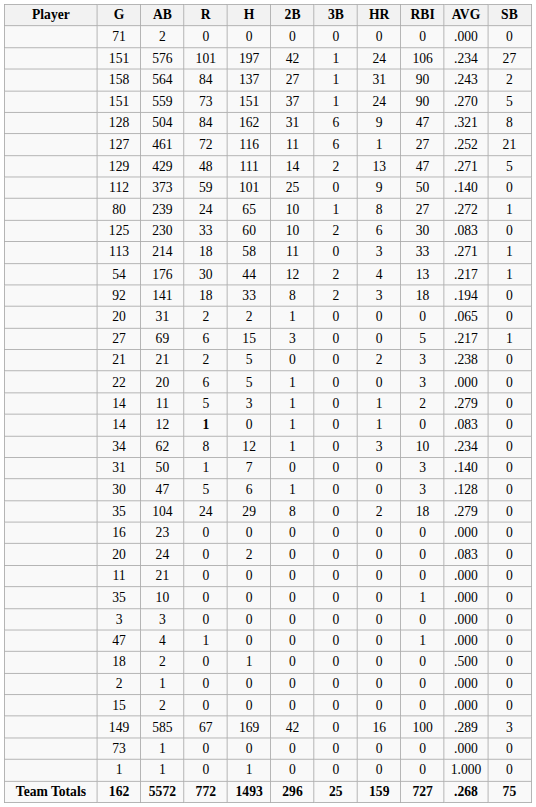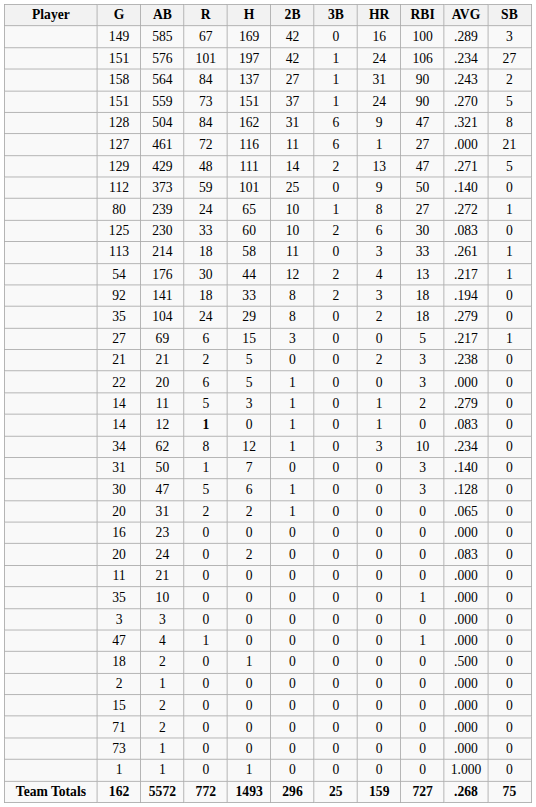 <table class="wikitable sortable">
 <tr>
 <th bgcolor="#DDDDFF" width="15%">Player</th>
 <th bgcolor="#DDDDFF" width="7%">G</th>
 <th bgcolor="#DDDDFF" width="7%">AB</th>
 <th bgcolor="#DDDDFF" width="7%">R</th>
 <th bgcolor="#DDDDFF" width="7%">H</th>
 <th bgcolor="#DDDDFF" width="7%">2B</th>
 <th bgcolor="#DDDDFF" width="7%">3B</th>
 <th bgcolor="#DDDDFF" width="7%">HR</th>
 <th bgcolor="#DDDDFF" width="7%">RBI</th>
 <th bgcolor="#DDDDFF" width="7%">AVG</th>
 <th bgcolor="#DDDDFF" width="7%">SB</th>
 </tr>
 <tr align="center">
 <td></td>
-<td>71</td>
-<td>2</td>
+<td>149</td>
+<td>585</td>
+<td>67</td>
+<td>169</td>
+<td>42</td>
 <td>0</td>
-<td>0</td>
-<td>0</td>
-<td>0</td>
-<td>0</td>
-<td>0</td>
-<td>.000</td>
-<td>0</td>
+<td>16</td>
+<td>100</td>
+<td>.289</td>
+<td>3</td>
 </tr>
 <tr align="center">
 <td></td>
 <td>151</td>
 <td>576</td>
 <td>101</td>
 <td>197</td>
 <td>42</td>
 <td>1</td>
 <td>24</td>
 <td>106</td>
 <td>.234</td>
 <td>27</td>
 </tr>
 <tr align="center">
 <td></td>
 <td>158</td>
 <td>564</td>
 <td>84</td>
 <td>137</td>
 <td>27</td>
 <td>1</td>
 <td>31</td>
 <td>90</td>
 <td>.243</td>
 <td>2</td>
 </tr>
 <tr align="center">
 <td></td>
 <td>151</td>
 <td>559</td>
 <td>73</td>
 <td>151</td>
 <td>37</td>
 <td>1</td>
 <td>24</td>
 <td>90</td>
 <td>.270</td>
 <td>5</td>
 </tr>
 <tr align="center">
 <td></td>
 <td>128</td>
 <td>504</td>
 <td>84</td>
 <td>162</td>
 <td>31</td>
 <td>6</td>
 <td>9</td>
 <td>47</td>
 <td>.321</td>
 <td>8</td>
 </tr>
 <tr align="center">
 <td></td>
 <td>127</td>
 <td>461</td>
 <td>72</td>
 <td>116</td>
 <td>11</td>
 <td>6</td>
 <td>1</td>
 <td>27</td>
-<td>.252</td>
+<td>.000</td>
 <td>21</td>
 </tr>
 <tr align="center">
 <td></td>
 <td>129</td>
 <td>429</td>
 <td>48</td>
 <td>111</td>
 <td>14</td>
 <td>2</td>
 <td>13</td>
 <td>47</td>
 <td>.271</td>
 <td>5</td>
 </tr>
 <tr align="center">
 <td></td>
 <td>112</td>
 <td>373</td>
 <td>59</td>
 <td>101</td>
 <td>25</td>
 <td>0</td>
 <td>9</td>
 <td>50</td>
 <td>.140</td>
 <td>0</td>
 </tr>
 <tr align="center">
 <td></td>
 <td>80</td>
 <td>239</td>
 <td>24</td>
 <td>65</td>
 <td>10</td>
 <td>1</td>
 <td>8</td>
 <td>27</td>
 <td>.272</td>
 <td>1</td>
 </tr>
 <tr align="center">
 <td></td>
 <td>125</td>
 <td>230</td>
 <td>33</td>
 <td>60</td>
 <td>10</td>
 <td>2</td>
 <td>6</td>
 <td>30</td>
 <td>.083</td>
 <td>0</td>
 </tr>
 <tr align="center">
 <td></td>
 <td>113</td>
 <td>214</td>
 <td>18</td>
 <td>58</td>
 <td>11</td>
 <td>0</td>
 <td>3</td>
 <td>33</td>
-<td>.271</td>
+<td>.261</td>
 <td>1</td>
 </tr>
 <tr align="center">
 <td></td>
 <td>54</td>
 <td>176</td>
 <td>30</td>
 <td>44</td>
 <td>12</td>
 <td>2</td>
 <td>4</td>
 <td>13</td>
 <td>.217</td>
 <td>1</td>
 </tr>
 <tr align="center">
 <td></td>
 <td>92</td>
 <td>141</td>
 <td>18</td>
 <td>33</td>
 <td>8</td>
 <td>2</td>
 <td>3</td>
 <td>18</td>
 <td>.194</td>
 <td>0</td>
 </tr>
 <tr align="center">
 <td></td>
-<td>20</td>
-<td>31</td>
+<td>35</td>
+<td>104</td>
+<td>24</td>
+<td>29</td>
+<td>8</td>
+<td>0</td>
 <td>2</td>
-<td>2</td>
-<td>1</td>
-<td>0</td>
-<td>0</td>
-<td>0</td>
-<td>.065</td>
+<td>18</td>
+<td>.279</td>
 <td>0</td>
 </tr>
 <tr align="center">
 <td></td>
 <td>27</td>
 <td>69</td>
 <td>6</td>
 <td>15</td>
 <td>3</td>
 <td>0</td>
 <td>0</td>
 <td>5</td>
 <td>.217</td>
 <td>1</td>
 </tr>
 <tr align="center">
 <td></td>
 <td>21</td>
 <td>21</td>
 <td>2</td>
 <td>5</td>
 <td>0</td>
 <td>0</td>
 <td>2</td>
 <td>3</td>
 <td>.238</td>
 <td>0</td>
 </tr>
 <tr align="center">
 <td></td>
 <td>22</td>
 <td>20</td>
 <td>6</td>
 <td>5</td>
 <td>1</td>
 <td>0</td>
 <td>0</td>
 <td>3</td>
 <td>.000</td>
 <td>0</td>
 </tr>
 <tr align="center">
 <td></td>
 <td>14</td>
 <td>11</td>
 <td>5</td>
 <td>3</td>
 <td>1</td>
 <td>0</td>
 <td>1</td>
 <td>2</td>
 <td>.279</td>
 <td>0</td>
 </tr>
 <tr align="center">
 <td></td>
 <td>14</td>
 <td>12</td>
 <td><strong>1</strong></td>
 <td>0</td>
 <td>1</td>
 <td>0</td>
 <td>1</td>
 <td>0</td>
 <td>.083</td>
 <td>0</td>
 </tr>
 <tr align="center">
 <td></td>
 <td>34</td>
 <td>62</td>
 <td>8</td>
 <td>12</td>
 <td>1</td>
 <td>0</td>
 <td>3</td>
 <td>10</td>
 <td>.234</td>
 <td>0</td>
 </tr>
 <tr align="center">
 <td></td>
 <td>31</td>
 <td>50</td>
 <td>1</td>
 <td>7</td>
 <td>0</td>
 <td>0</td>
 <td>0</td>
 <td>3</td>
 <td>.140</td>
 <td>0</td>
 </tr>
 <tr align="center">
 <td></td>
 <td>30</td>
 <td>47</td>
 <td>5</td>
 <td>6</td>
 <td>1</td>
 <td>0</td>
 <td>0</td>
 <td>3</td>
 <td>.128</td>
 <td>0</td>
 </tr>
 <tr align="center">
 <td></td>
-<td>35</td>
-<td>104</td>
-<td>24</td>
-<td>29</td>
-<td>8</td>
+<td>20</td>
+<td>31</td>
+<td>2</td>
+<td>2</td>
+<td>1</td>
 <td>0</td>
-<td>2</td>
-<td>18</td>
-<td>.279</td>
+<td>0</td>
+<td>0</td>
+<td>.065</td>
 <td>0</td>
 </tr>
 <tr align="center">
 <td></td>
 <td>16</td>
 <td>23</td>
 <td>0</td>
 <td>0</td>
 <td>0</td>
 <td>0</td>
 <td>0</td>
 <td>0</td>
 <td>.000</td>
 <td>0</td>
 </tr>
 <tr align="center">
 <td></td>
 <td>20</td>
 <td>24</td>
 <td>0</td>
 <td>2</td>
 <td>0</td>
 <td>0</td>
 <td>0</td>
 <td>0</td>
 <td>.083</td>
 <td>0</td>
 </tr>
 <tr align="center">
 <td></td>
 <td>11</td>
 <td>21</td>
 <td>0</td>
 <td>0</td>
 <td>0</td>
 <td>0</td>
 <td>0</td>
 <td>0</td>
 <td>.000</td>
 <td>0</td>
 </tr>
 <tr align="center">
 <td></td>
 <td>35</td>
 <td>10</td>
 <td>0</td>
 <td>0</td>
 <td>0</td>
 <td>0</td>
 <td>0</td>
 <td>1</td>
 <td>.000</td>
 <td>0</td>
 </tr>
 <tr align="center">
 <td></td>
 <td>3</td>
 <td>3</td>
 <td>0</td>
 <td>0</td>
 <td>0</td>
 <td>0</td>
 <td>0</td>
 <td>0</td>
 <td>.000</td>
 <td>0</td>
 </tr>
 <tr align="center">
 <td></td>
 <td>47</td>
 <td>4</td>
 <td>1</td>
 <td>0</td>
 <td>0</td>
 <td>0</td>
 <td>0</td>
 <td>1</td>
 <td>.000</td>
 <td>0</td>
 </tr>
 <tr align="center">
 <td></td>
 <td>18</td>
 <td>2</td>
 <td>0</td>
 <td>1</td>
 <td>0</td>
 <td>0</td>
 <td>0</td>
 <td>0</td>
 <td>.500</td>
 <td>0</td>
 </tr>
 <tr align="center">
 <td></td>
 <td>2</td>
 <td>1</td>
 <td>0</td>
 <td>0</td>
 <td>0</td>
 <td>0</td>
 <td>0</td>
 <td>0</td>
 <td>.000</td>
 <td>0</td>
 </tr>
 <tr align="center">
 <td></td>
 <td>15</td>
 <td>2</td>
 <td>0</td>
 <td>0</td>
 <td>0</td>
 <td>0</td>
 <td>0</td>
 <td>0</td>
 <td>.000</td>
 <td>0</td>
 </tr>
 <tr align="center">
 <td></td>
-<td>149</td>
-<td>585</td>
-<td>67</td>
-<td>169</td>
-<td>42</td>
+<td>71</td>
+<td>2</td>
 <td>0</td>
-<td>16</td>
-<td>100</td>
-<td>.289</td>
-<td>3</td>
+<td>0</td>
+<td>0</td>
+<td>0</td>
+<td>0</td>
+<td>0</td>
+<td>.000</td>
+<td>0</td>
 </tr>
 <tr align="center">
 <td></td>
 <td>73</td>
 <td>1</td>
 <td>0</td>
 <td>0</td>
 <td>0</td>
 <td>0</td>
 <td>0</td>
 <td>0</td>
 <td>.000</td>
 <td>0</td>
 </tr>
 <tr align="center">
 <td></td>
 <td>1</td>
 <td>1</td>
 <td>0</td>
 <td>1</td>
 <td>0</td>
 <td>0</td>
 <td>0</td>
 <td>0</td>
 <td>1.000</td>
 <td>0</td>
 </tr>
 <tr align="center">
 <td><strong>Team Totals</strong></td>
 <td><strong>162</strong></td>
 <td><strong>5572</strong></td>
 <td><strong>772</strong></td>
 <td><strong>1493</strong></td>
 <td><strong>296</strong></td>
 <td><strong>25</strong></td>
 <td><strong>159</strong></td>
 <td><strong>727</strong></td>
 <td><strong>.268</strong></td>
 <td><strong>75</strong></td>
 </tr>
 </table>
